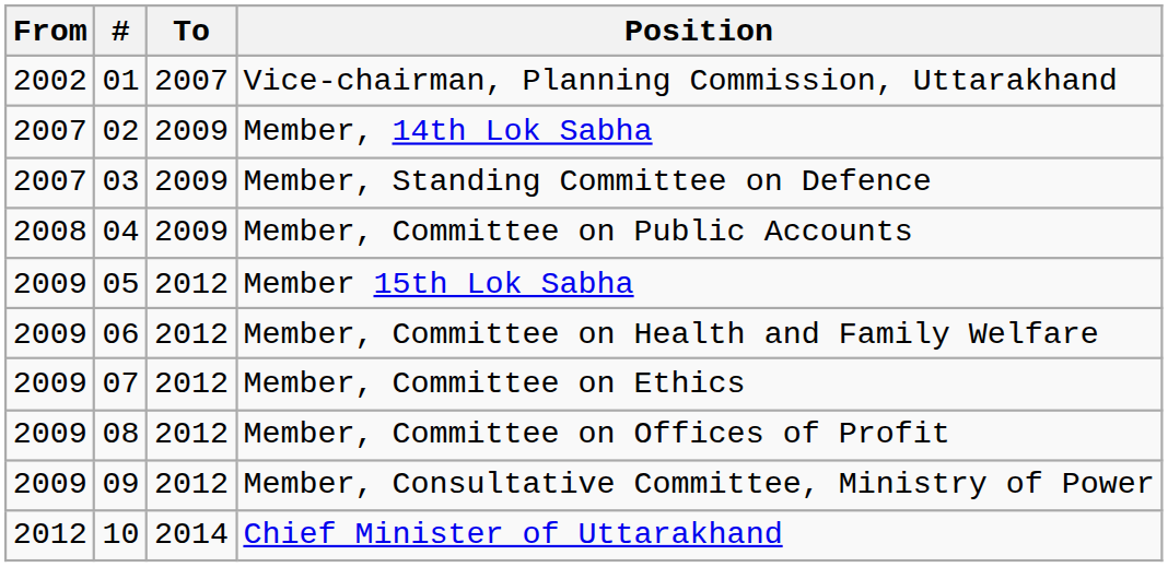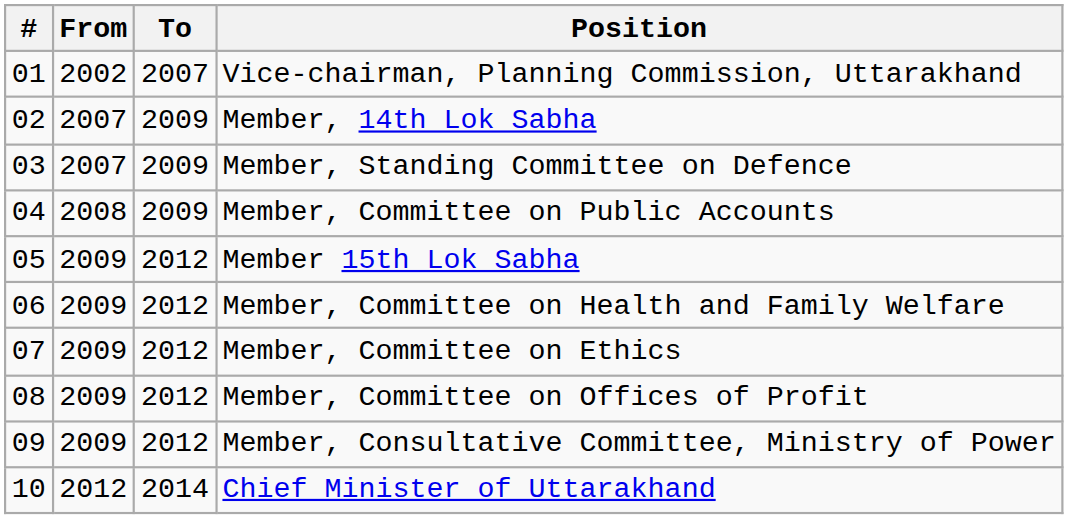 <table class="wikitable sortable">
 <tr>
+<th>#</th>
 <th>From</th>
-<th>#</th>
 <th>To</th>
 <th>Position</th>
 </tr>
 <tr>
+<td>01</td>
 <td>2002</td>
-<td>01</td>
 <td>2007</td>
 <td>Vice-chairman, Planning Commission, Uttarakhand</td>
 </tr>
 <tr>
+<td>02</td>
 <td>2007</td>
-<td>02</td>
 <td>2009</td>
 <td>Member, <a href='#'>14th Lok Sabha</a></td>
 </tr>
 <tr>
+<td>03</td>
 <td>2007</td>
-<td>03</td>
 <td>2009</td>
 <td>Member, Standing Committee on Defence</td>
 </tr>
 <tr>
+<td>04</td>
 <td>2008</td>
-<td>04</td>
 <td>2009</td>
 <td>Member, Committee on Public Accounts</td>
 </tr>
 <tr>
+<td>05</td>
 <td>2009</td>
-<td>05</td>
 <td>2012</td>
 <td>Member <a href='#'>15th Lok Sabha</a></td>
 </tr>
 <tr>
+<td>06</td>
 <td>2009</td>
-<td>06</td>
 <td>2012</td>
 <td>Member, Committee on Health and Family Welfare</td>
 </tr>
 <tr>
+<td>07</td>
 <td>2009</td>
-<td>07</td>
 <td>2012</td>
 <td>Member, Committee on Ethics</td>
 </tr>
 <tr>
+<td>08</td>
 <td>2009</td>
-<td>08</td>
 <td>2012</td>
 <td>Member, Committee on Offices of Profit</td>
 </tr>
 <tr>
+<td>09</td>
 <td>2009</td>
-<td>09</td>
 <td>2012</td>
 <td>Member, Consultative Committee, Ministry of Power</td>
 </tr>
 <tr>
+<td>10</td>
 <td>2012</td>
-<td>10</td>
 <td>2014</td>
 <td><a href='#'>Chief Minister of Uttarakhand</a></td>
 </tr>
 </table>
